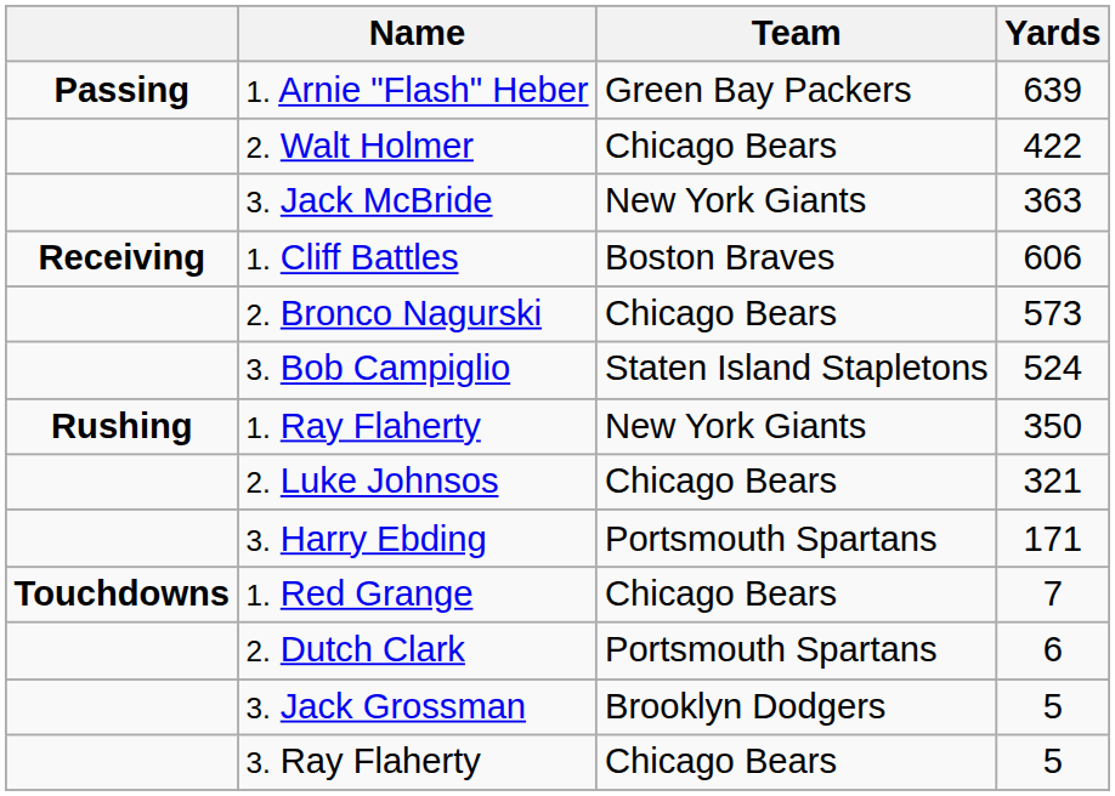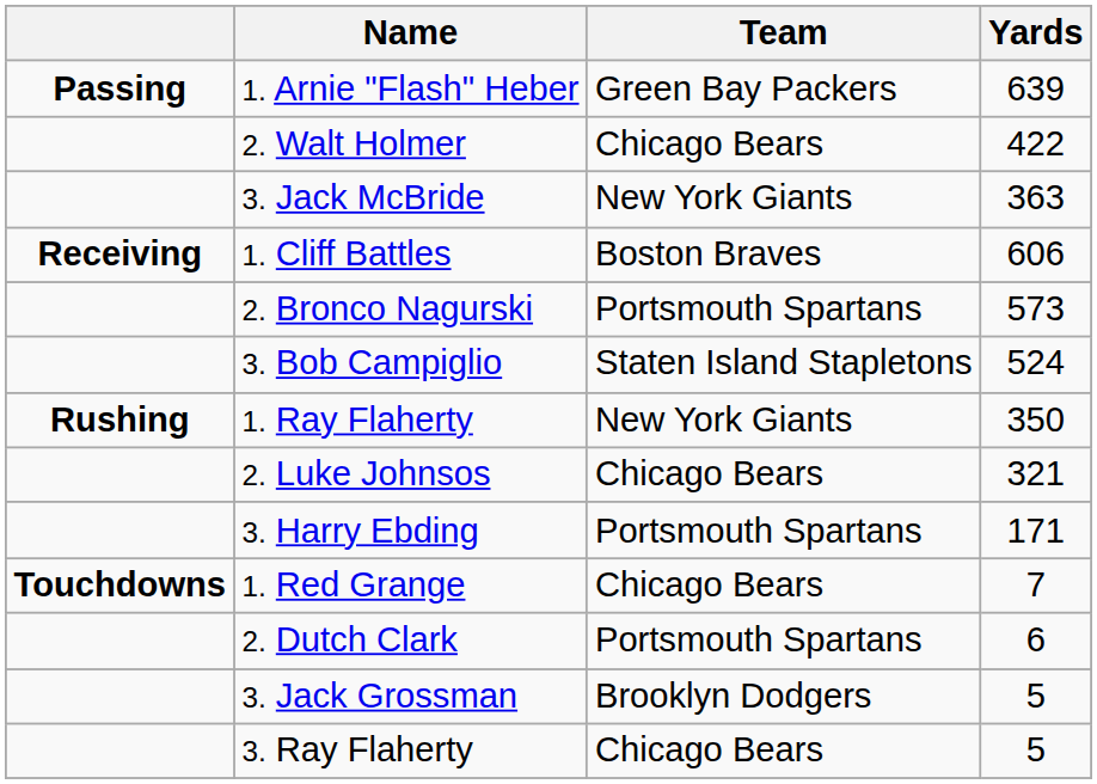 <table class="wikitable">
 <tr>
 <th></th>
 <th>Name</th>
 <th>Team</th>
 <th>Yards</th>
 </tr>
 <tr align="center">
 <td><strong>Passing</strong></td>
 <td style="text-align:left;"><small>1.</small> <a href='#'>Arnie "Flash" Heber</a></td>
 <td style="text-align:left;">Green Bay Packers</td>
 <td>639</td>
 </tr>
 <tr align="center">
 <td></td>
 <td style="text-align:left;"><small>2.</small> <a href='#'>Walt Holmer</a></td>
 <td style="text-align:left;">Chicago Bears</td>
 <td>422</td>
 </tr>
 <tr align="center">
 <td></td>
 <td style="text-align:left;"><small>3.</small> <a href='#'>Jack McBride</a></td>
 <td style="text-align:left;">New York Giants</td>
 <td>363</td>
 </tr>
 <tr align="center">
 <td><strong>Receiving</strong></td>
 <td style="text-align:left;"><small>1.</small> <a href='#'>Cliff Battles</a></td>
 <td style="text-align:left;">Boston Braves</td>
 <td>606</td>
 </tr>
 <tr align="center">
 <td></td>
 <td style="text-align:left;"><small>2.</small> <a href='#'>Bronco Nagurski</a></td>
-<td style="text-align:left;">Chicago Bears</td>
+<td style="text-align:left;">Portsmouth Spartans</td>
 <td>573</td>
 </tr>
 <tr align="center">
 <td></td>
 <td style="text-align:left;"><small>3.</small> <a href='#'>Bob Campiglio</a></td>
 <td style="text-align:left;">Staten Island Stapletons</td>
 <td>524</td>
 </tr>
 <tr align="center">
 <td><strong>Rushing</strong></td>
 <td style="text-align:left;"><small>1.</small> <a href='#'>Ray Flaherty</a></td>
 <td style="text-align:left;">New York Giants</td>
 <td>350</td>
 </tr>
 <tr align="center">
 <td></td>
 <td style="text-align:left;"><small>2.</small> <a href='#'>Luke Johnsos</a></td>
 <td style="text-align:left;">Chicago Bears</td>
 <td>321</td>
 </tr>
 <tr align="center">
 <td></td>
 <td style="text-align:left;"><small>3.</small> <a href='#'>Harry Ebding</a></td>
 <td style="text-align:left;">Portsmouth Spartans</td>
 <td>171</td>
 </tr>
 <tr align="center">
 <td><strong>Touchdowns</strong></td>
 <td style="text-align:left;"><small>1.</small> <a href='#'>Red Grange</a></td>
 <td style="text-align:left;">Chicago Bears</td>
 <td>7</td>
 </tr>
 <tr align="center">
 <td></td>
 <td style="text-align:left;"><small>2.</small> <a href='#'>Dutch Clark</a></td>
 <td style="text-align:left;">Portsmouth Spartans</td>
 <td>6</td>
 </tr>
 <tr align="center">
 <td></td>
 <td style="text-align:left;"><small>3.</small> <a href='#'>Jack Grossman</a></td>
 <td style="text-align:left;">Brooklyn Dodgers</td>
 <td>5</td>
 </tr>
 <tr align="center">
 <td></td>
 <td style="text-align:left;"><small>3.</small> Ray Flaherty</td>
 <td style="text-align:left;">Chicago Bears</td>
 <td>5</td>
 </tr>
 </table>
